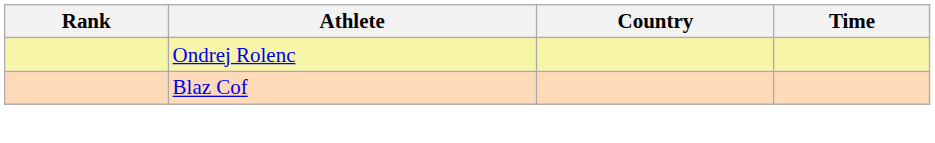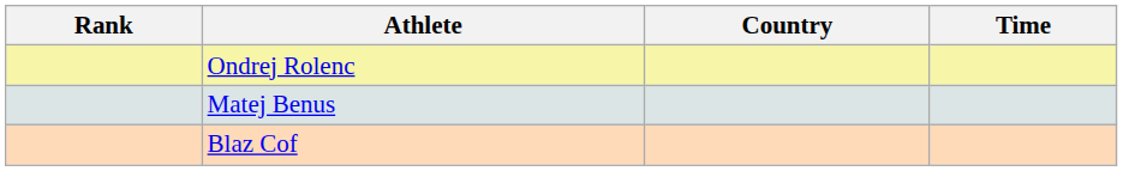 <table class="wikitable" width=80% style="font-size:100%; text-align:left;">
 <tr>
 <th>Rank</th>
 <th>Athlete</th>
 <th>Country</th>
 <th>Time</th>
 </tr>
 <tr bgcolor="#F7F6A8">
 <td align=center></td>
 <td><a href='#'>Ondrej Rolenc</a></td>
 <td></td>
 <td align="right"></td>
 </tr>
+<tr bgcolor="#DCE5E5">
+<td align=center></td>
+<td><a href='#'>Matej Benus</a></td>
+<td></td>
+<td align="right"></td>
+</tr>
 <tr bgcolor="#FFDAB9">
 <td align=center></td>
 <td><a href='#'>Blaz Cof</a></td>
 <td></td>
 <td align="right"></td>
 </tr>
 </table>
